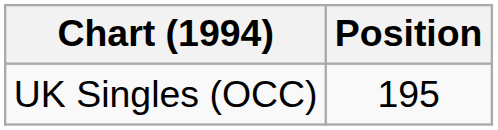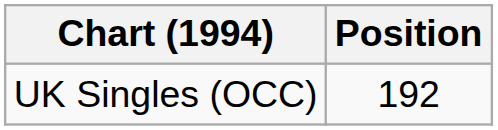 <table class="wikitable">
 <tr>
 <th>Chart (1994)</th>
 <th>Position</th>
 </tr>
 <tr>
 <td>UK Singles (OCC)</td>
-<td align="center">195</td>
+<td align="center">192</td>
 </tr>
 </table>
